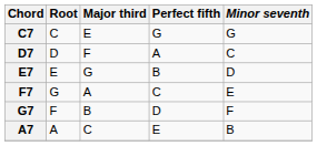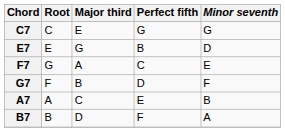 <table class="wikitable">
 <tr>
 <th bgcolor=#dddddd>Chord</th>
 <th bgcolor=#dddddd>Root</th>
 <th bgcolor=#dddddd>Major third</th>
 <th bgcolor=#dddddd>Perfect fifth</th>
 <th bgcolor=#dddddd><em>Minor seventh</em></th>
 </tr>
 <tr>
 <th>C7</th>
 <td>C</td>
 <td>E</td>
 <td>G</td>
 <td>G</td>
-</tr>
-<tr>
-<th>D7</th>
-<td>D</td>
-<td>F</td>
-<td>A</td>
-<td>C</td>
 </tr>
 <tr>
 <th>E7</th>
 <td>E</td>
 <td>G</td>
 <td>B</td>
 <td>D</td>
 </tr>
 <tr>
 <th>F7</th>
 <td>G</td>
 <td>A</td>
 <td>C</td>
 <td>E</td>
 </tr>
 <tr>
 <th>G7</th>
 <td>F</td>
 <td>B</td>
 <td>D</td>
 <td>F</td>
 </tr>
 <tr>
 <th>A7</th>
 <td>A</td>
 <td>C</td>
 <td>E</td>
 <td>B</td>
 </tr>
 <tr>
+<th>B7</th>
+<td>B</td>
+<td>D</td>
+<td>F</td>
+<td>A</td>
+</tr>
+<tr>
 </tr>
 </table>
